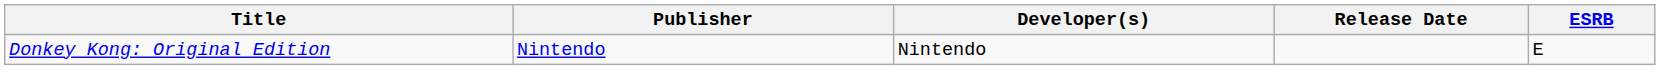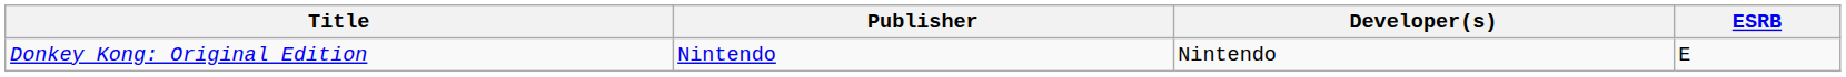 <table class="wikitable sortable" style=>
 <tr>
 <th width="20%">Title</th>
 <th width="15%">Publisher</th>
 <th width="15%">Developer(s)</th>
-<th width="10%">Release Date</th>
 <th width="5%"><a href='#'>ESRB</a></th>
 </tr>
 <tr>
 <td><em><a href='#'>Donkey Kong: Original Edition</a></em></td>
 <td><a href='#'>Nintendo</a></td>
 <td>Nintendo</td>
-<td></td>
 <td>E</td>
 </tr>
 </table>
